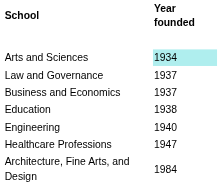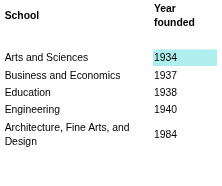 <table class="toccolours" style="float:right; margin-left:1em; font-size:90%; line-height:1.4em; width:300px">
 <tr>
 <td><strong>School</strong></td>
 <td><strong>Year founded</strong></td>
 </tr>
 <tr>
 <td colspan="2"><br></td>
 </tr>
 <tr>
 <td>Arts and Sciences</td>
 <td style="background: paleturquoise;">1934</td>
-</tr>
-<tr>
-<td>Law and Governance</td>
-<td>1937</td>
 </tr>
 <tr>
 <td>Business and Economics</td>
 <td>1937</td>
 </tr>
 <tr>
 <td>Education</td>
 <td>1938</td>
 </tr>
 <tr>
 <td>Engineering</td>
 <td>1940</td>
 </tr>
 <tr>
-<td>Healthcare Professions</td>
-<td>1947</td>
-</tr>
-<tr>
 <td>Architecture, Fine Arts, and Design</td>
 <td>1984</td>
 </tr>
 </table>
